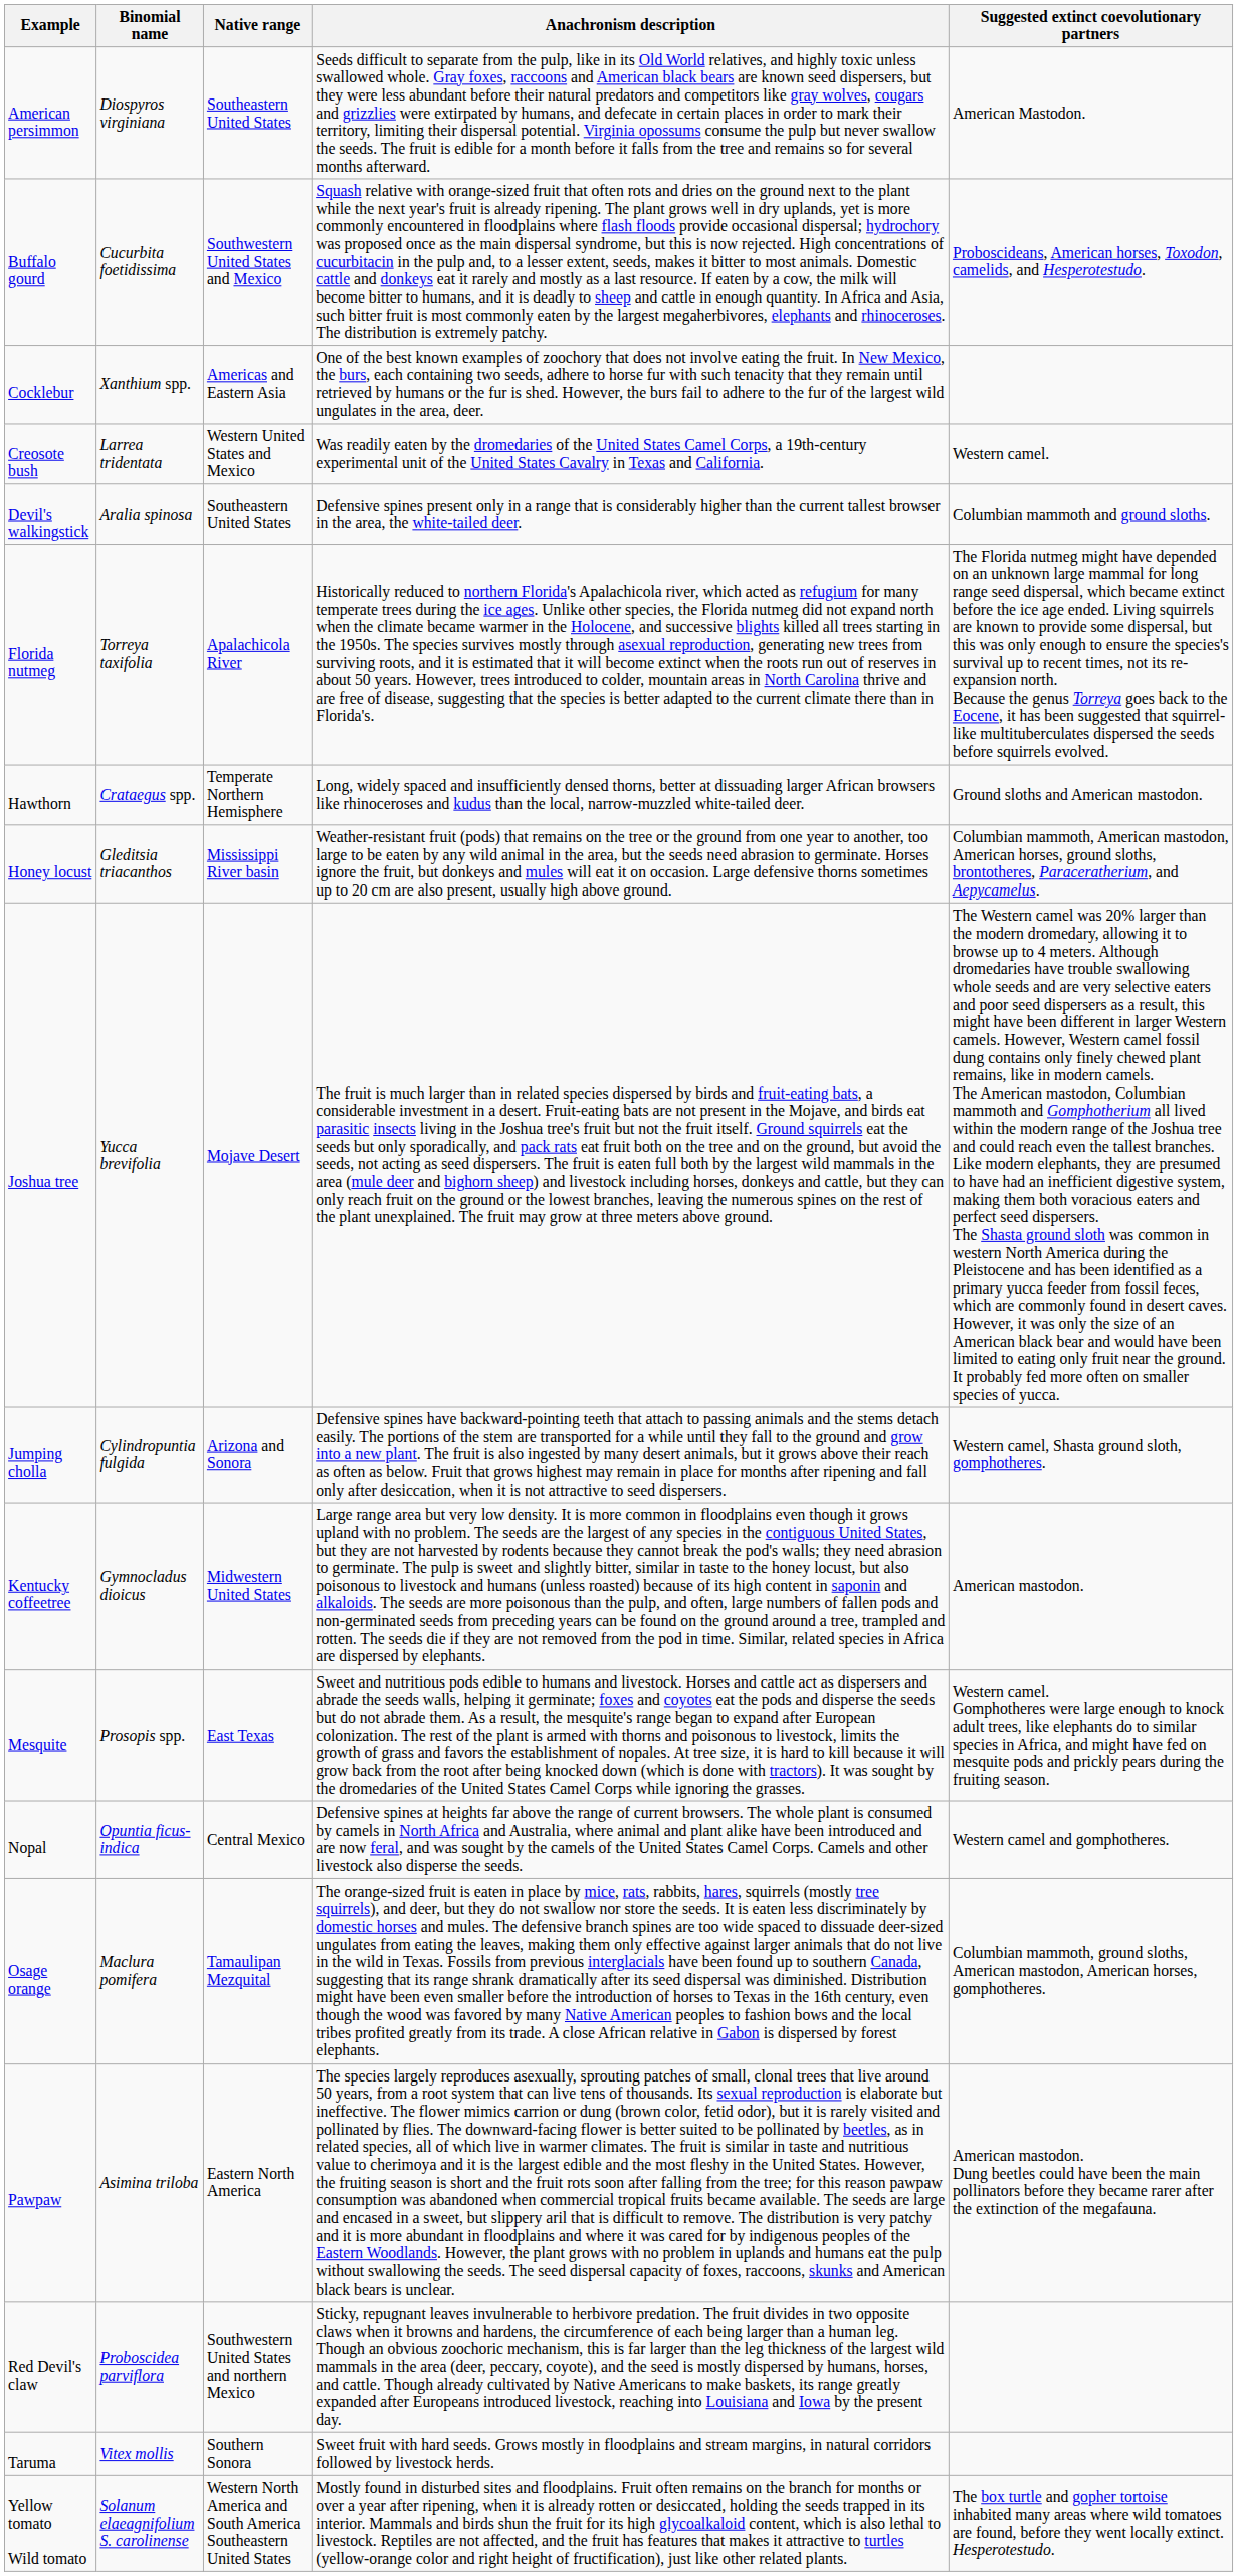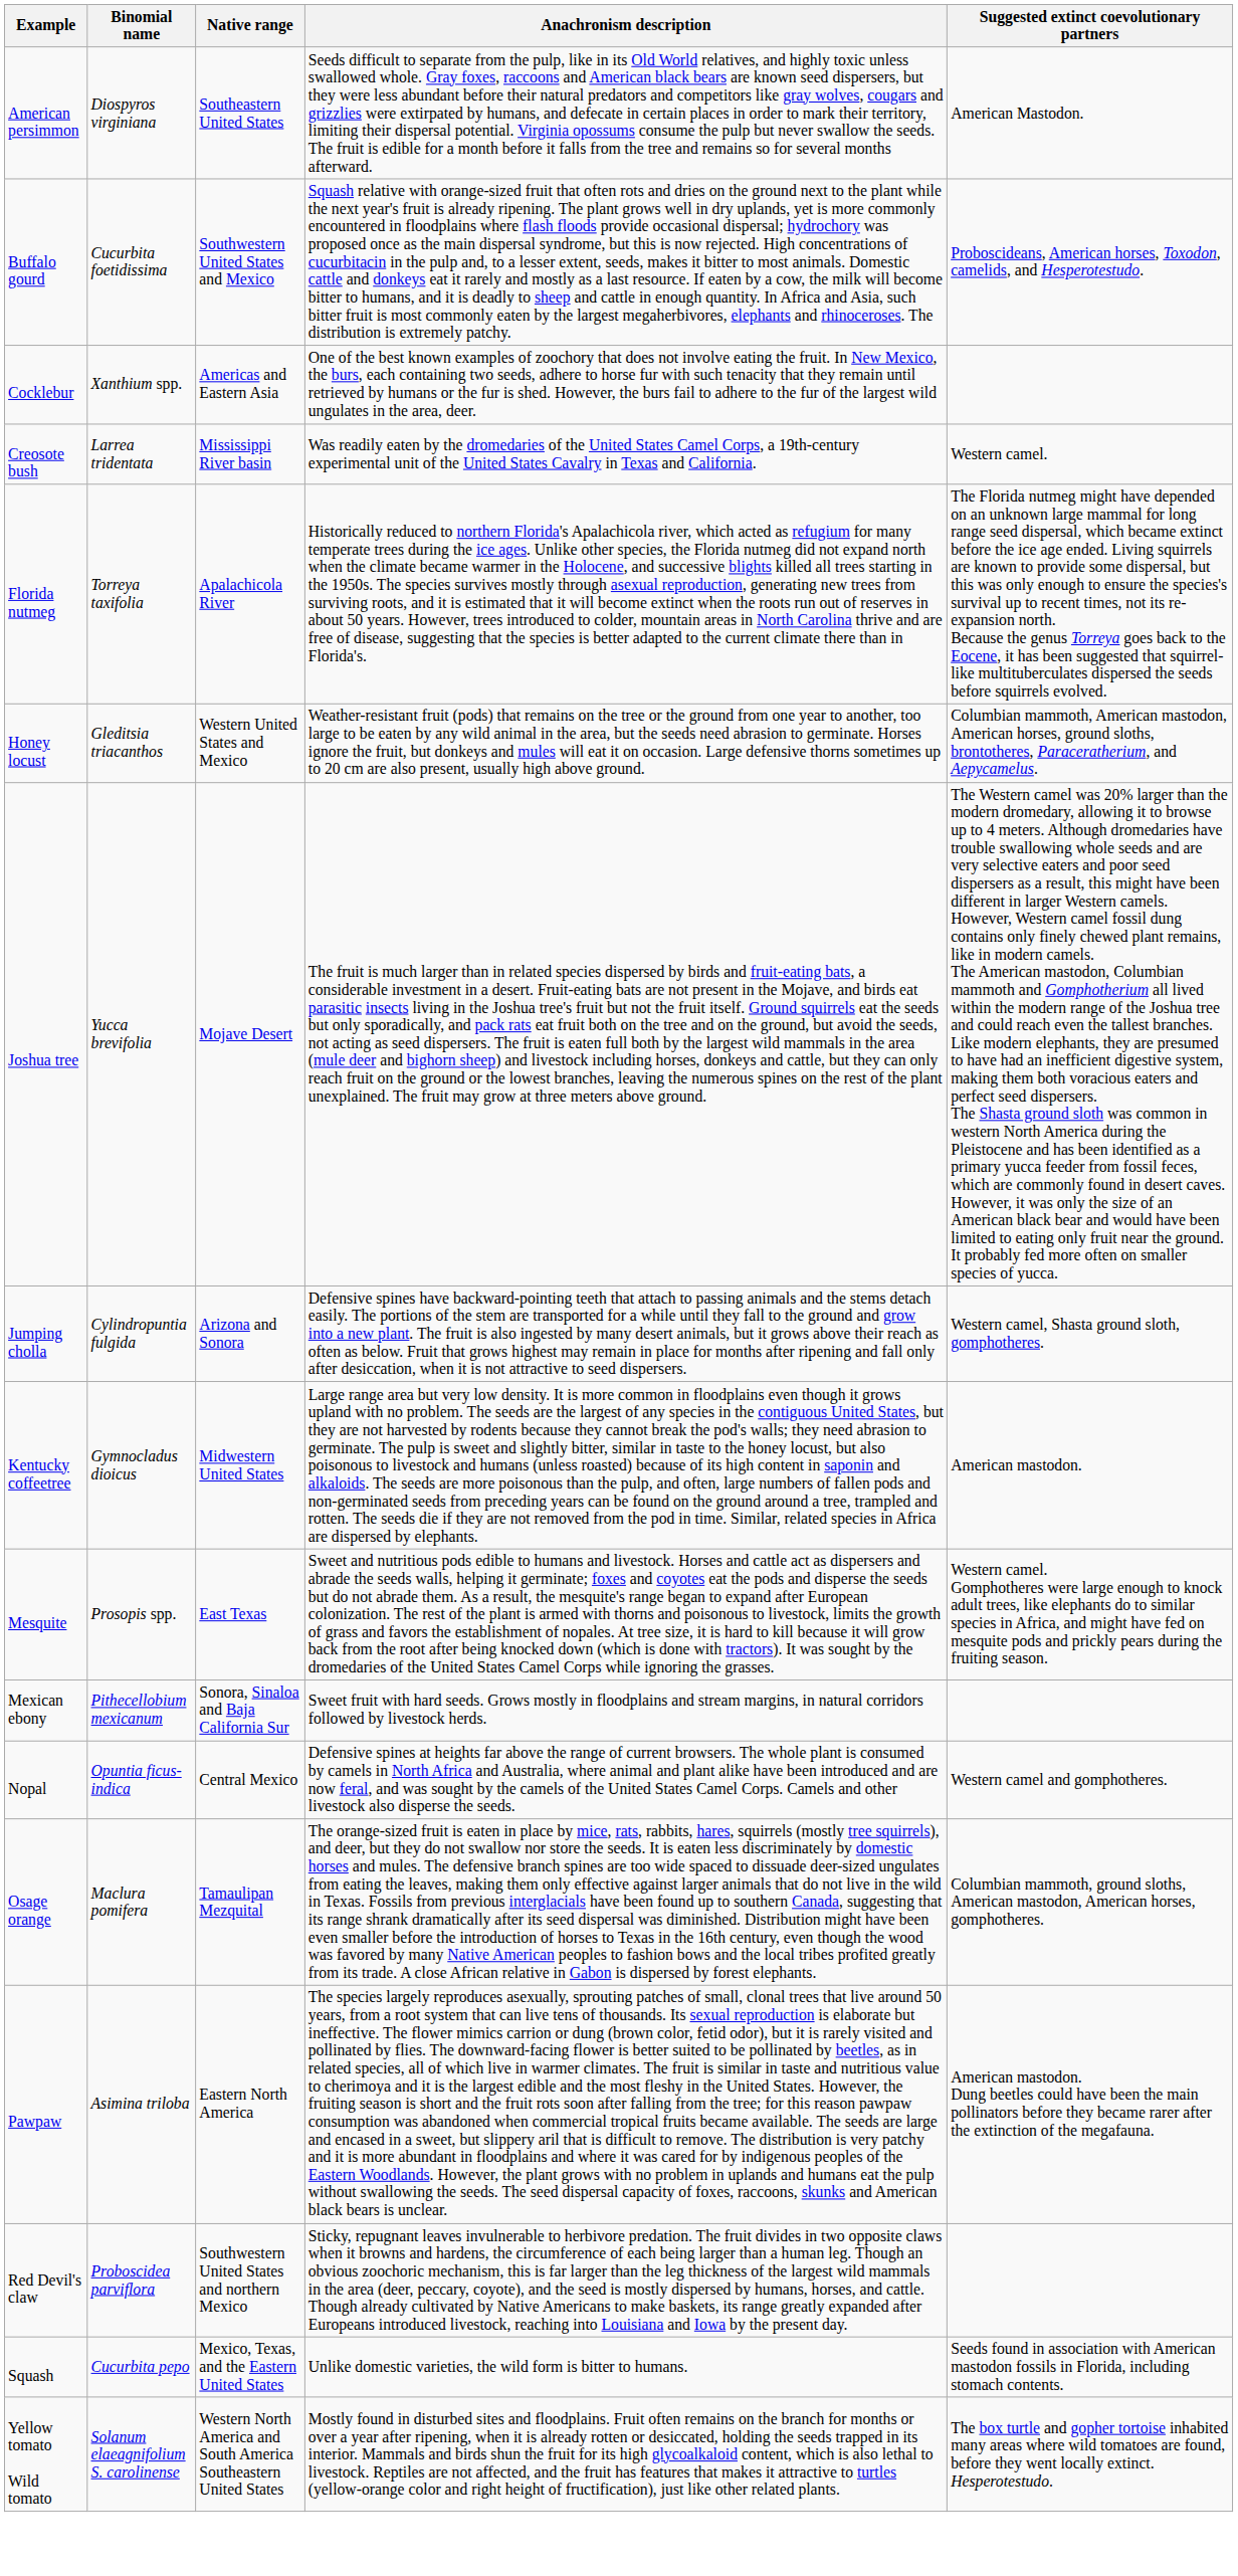 <table class=wikitable>
 <tr>
 <th>Example</th>
 <th>Binomial name</th>
 <th>Native range</th>
 <th>Anachronism description</th>
 <th>Suggested extinct coevolutionary partners</th>
 </tr>
 <tr>
 <td><br><a href='#'>American persimmon</a></td>
 <td><em>Diospyros virginiana</em></td>
 <td><a href='#'>Southeastern United States</a></td>
 <td>Seeds difficult to separate from the pulp, like in its <a href='#'>Old World</a> relatives, and highly toxic unless swallowed whole. <a href='#'>Gray foxes</a>, <a href='#'>raccoons</a> and <a href='#'>American black bears</a> are known seed dispersers, but they were less abundant before their natural predators and competitors like <a href='#'>gray wolves</a>, <a href='#'>cougars</a> and <a href='#'>grizzlies</a> were extirpated by humans, and defecate in certain places in order to mark their territory, limiting their dispersal potential. <a href='#'>Virginia opossums</a> consume the pulp but never swallow the seeds. The fruit is edible for a month before it falls from the tree and remains so for several months afterward.</td>
 <td>American Mastodon.</td>
 </tr>
 <tr>
 <td><br><a href='#'>Buffalo gourd</a></td>
 <td><em>Cucurbita foetidissima</em></td>
 <td><a href='#'>Southwestern United States</a> and <a href='#'>Mexico</a></td>
 <td><a href='#'>Squash</a> relative with orange-sized fruit that often rots and dries on the ground next to the plant while the next year's fruit is already ripening. The plant grows well in dry uplands, yet is more commonly encountered in floodplains where <a href='#'>flash floods</a> provide occasional dispersal; <a href='#'>hydrochory</a> was proposed once as the main dispersal syndrome, but this is now rejected. High concentrations of <a href='#'>cucurbitacin</a> in the pulp and, to a lesser extent, seeds, makes it bitter to most animals. Domestic <a href='#'>cattle</a> and <a href='#'>donkeys</a> eat it rarely and mostly as a last resource. If eaten by a cow, the milk will become bitter to humans, and it is deadly to <a href='#'>sheep</a> and cattle in enough quantity. In Africa and Asia, such bitter fruit is most commonly eaten by the largest megaherbivores, <a href='#'>elephants</a> and <a href='#'>rhinoceroses</a>. The distribution is extremely patchy.</td>
 <td><a href='#'>Proboscideans</a>, <a href='#'>American horses</a>, <em><a href='#'>Toxodon</a></em>, <a href='#'>camelids</a>, and <em><a href='#'>Hesperotestudo</a></em>.</td>
 </tr>
 <tr>
 <td><br><a href='#'>Cocklebur</a></td>
 <td><em>Xanthium</em> spp.</td>
 <td><a href='#'>Americas</a> and Eastern Asia</td>
 <td>One of the best known examples of zoochory that does not involve eating the fruit. In <a href='#'>New Mexico</a>, the <a href='#'>burs</a>, each containing two seeds, adhere to horse fur with such tenacity that they remain until retrieved by humans or the fur is shed. However, the burs fail to adhere to the fur of the largest wild ungulates in the area, deer.</td>
 <td></td>
 </tr>
 <tr>
 <td><br><a href='#'>Creosote bush</a></td>
 <td><em>Larrea tridentata</em></td>
-<td>Western United States and Mexico</td>
+<td><a href='#'>Mississippi River basin</a></td>
 <td>Was readily eaten by the <a href='#'>dromedaries</a> of the <a href='#'>United States Camel Corps</a>, a 19th-century experimental unit of the <a href='#'>United States Cavalry</a> in <a href='#'>Texas</a> and <a href='#'>California</a>.</td>
 <td>Western camel.</td>
-</tr>
-<tr>
-<td><br><a href='#'>Devil's walkingstick</a></td>
-<td><em>Aralia spinosa</em></td>
-<td>Southeastern United States</td>
-<td>Defensive spines present only in a range that is considerably higher than the current tallest browser in the area, the <a href='#'>white-tailed deer</a>.</td>
-<td>Columbian mammoth and <a href='#'>ground sloths</a>.</td>
 </tr>
 <tr>
 <td><br><a href='#'>Florida nutmeg</a></td>
 <td><em>Torreya taxifolia</em></td>
 <td><a href='#'>Apalachicola River</a></td>
 <td>Historically reduced to <a href='#'>northern Florida</a>'s Apalachicola river, which acted as <a href='#'>refugium</a> for many temperate trees during the <a href='#'>ice ages</a>. Unlike other species, the Florida nutmeg did not expand north when the climate became warmer in the <a href='#'>Holocene</a>, and successive <a href='#'>blights</a> killed all trees starting in the 1950s. The species survives mostly through <a href='#'>asexual reproduction</a>, generating new trees from surviving roots, and it is estimated that it will become extinct when the roots run out of reserves in about 50 years. However, trees introduced to colder, mountain areas in <a href='#'>North Carolina</a> thrive and are free of disease, suggesting that the species is better adapted to the current climate there than in Florida's.</td>
 <td>The Florida nutmeg might have depended on an unknown large mammal for long range seed dispersal, which became extinct before the ice age ended. Living squirrels are known to provide some dispersal, but this was only enough to ensure the species's survival up to recent times, not its re-expansion north.<br>Because the genus <em><a href='#'>Torreya</a></em> goes back to the <a href='#'>Eocene</a>, it has been suggested that squirrel-like multituberculates dispersed the seeds before squirrels evolved.</td>
 </tr>
 <tr>
-<td><br>Hawthorn</td>
-<td><em><a href='#'>Crataegus</a></em> spp.</td>
-<td>Temperate Northern Hemisphere</td>
-<td>Long, widely spaced and insufficiently densed thorns, better at dissuading larger African browsers like rhinoceroses and <a href='#'>kudus</a> than the local, narrow-muzzled white-tailed deer.</td>
-<td>Ground sloths and American mastodon.</td>
-</tr>
-<tr>
 <td><br><a href='#'>Honey locust</a></td>
 <td><em>Gleditsia triacanthos</em></td>
-<td><a href='#'>Mississippi River basin</a></td>
+<td>Western United States and Mexico</td>
 <td>Weather-resistant fruit (pods) that remains on the tree or the ground from one year to another, too large to be eaten by any wild animal in the area, but the seeds need abrasion to germinate. Horses ignore the fruit, but donkeys and <a href='#'>mules</a> will eat it on occasion. Large defensive thorns sometimes up to 20 cm are also present, usually high above ground.</td>
 <td>Columbian mammoth, American mastodon, American horses, ground sloths, <a href='#'>brontotheres</a>, <em><a href='#'>Paraceratherium</a></em>, and <em><a href='#'>Aepycamelus</a></em>.</td>
 </tr>
 <tr>
 <td><br><br><br><a href='#'>Joshua tree</a></td>
 <td><em>Yucca brevifolia</em></td>
 <td><a href='#'>Mojave Desert</a></td>
 <td>The fruit is much larger than in related species dispersed by birds and <a href='#'>fruit-eating bats</a>, a considerable investment in a desert. Fruit-eating bats are not present in the Mojave, and birds eat <a href='#'>parasitic</a> <a href='#'>insects</a> living in the Joshua tree's fruit but not the fruit itself. <a href='#'>Ground squirrels</a> eat the seeds but only sporadically, and <a href='#'>pack rats</a> eat fruit both on the tree and on the ground, but avoid the seeds, not acting as seed dispersers. The fruit is eaten full both by the largest wild mammals in the area (<a href='#'>mule deer</a> and <a href='#'>bighorn sheep</a>) and livestock including horses, donkeys and cattle, but they can only reach fruit on the ground or the lowest branches, leaving the numerous spines on the rest of the plant unexplained. The fruit may grow at three meters above ground.</td>
 <td>The Western camel was 20% larger than the modern dromedary, allowing it to browse up to 4 meters. Although dromedaries have trouble swallowing whole seeds and are very selective eaters and poor seed dispersers as a result, this might have been different in larger Western camels. However, Western camel fossil dung contains only finely chewed plant remains, like in modern camels.<br>The American mastodon, Columbian mammoth and <em><a href='#'>Gomphotherium</a></em> all lived within the modern range of the Joshua tree and could reach even the tallest branches. Like modern elephants, they are presumed to have had an inefficient digestive system, making them both voracious eaters and perfect seed dispersers.<br>The <a href='#'>Shasta ground sloth</a> was common in western North America during the Pleistocene and has been identified as a primary yucca feeder from fossil feces, which are commonly found in desert caves. However, it was only the size of an American black bear and would have been limited to eating only fruit near the ground. It probably fed more often on smaller species of yucca.</td>
 </tr>
 <tr>
 <td><br><a href='#'>Jumping cholla</a></td>
 <td><em>Cylindropuntia fulgida</em></td>
 <td><a href='#'>Arizona</a> and <a href='#'>Sonora</a></td>
 <td>Defensive spines have backward-pointing teeth that attach to passing animals and the stems detach easily. The portions of the stem are transported for a while until they fall to the ground and <a href='#'>grow into a new plant</a>. The fruit is also ingested by many desert animals, but it grows above their reach as often as below. Fruit that grows highest may remain in place for months after ripening and fall only after desiccation, when it is not attractive to seed dispersers.</td>
 <td>Western camel, Shasta ground sloth, <a href='#'>gomphotheres</a>.</td>
 </tr>
 <tr>
 <td><br><a href='#'>Kentucky coffeetree</a></td>
 <td><em>Gymnocladus dioicus</em></td>
 <td><a href='#'>Midwestern United States</a></td>
 <td>Large range area but very low density. It is more common in floodplains even though it grows upland with no problem. The seeds are the largest of any species in the <a href='#'>contiguous United States</a>, but they are not harvested by rodents because they cannot break the pod's walls; they need abrasion to germinate. The pulp is sweet and slightly bitter, similar in taste to the honey locust, but also poisonous to livestock and humans (unless roasted) because of its high content in <a href='#'>saponin</a> and <a href='#'>alkaloids</a>. The seeds are more poisonous than the pulp, and often, large numbers of fallen pods and non-germinated seeds from preceding years can be found on the ground around a tree, trampled and rotten. The seeds die if they are not removed from the pod in time. Similar, related species in Africa are dispersed by elephants.</td>
 <td>American mastodon.</td>
 </tr>
 <tr>
 <td><br><a href='#'>Mesquite</a></td>
 <td><em>Prosopis</em> spp.</td>
 <td><a href='#'>East Texas</a></td>
 <td>Sweet and nutritious pods edible to humans and livestock. Horses and cattle act as dispersers and abrade the seeds walls, helping it germinate; <a href='#'>foxes</a> and <a href='#'>coyotes</a> eat the pods and disperse the seeds but do not abrade them. As a result, the mesquite's range began to expand after European colonization. The rest of the plant is armed with thorns and poisonous to livestock, limits the growth of grass and favors the establishment of nopales. At tree size, it is hard to kill because it will grow back from the root after being knocked down (which is done with <a href='#'>tractors</a>). It was sought by the dromedaries of the United States Camel Corps while ignoring the grasses.</td>
 <td>Western camel.<br>Gomphotheres were large enough to knock adult trees, like elephants do to similar species in Africa, and might have fed on mesquite pods and prickly pears during the fruiting season.</td>
 </tr>
 <tr>
+<td>Mexican ebony</td>
+<td><em><a href='#'>Pithecellobium mexicanum</a></em></td>
+<td>Sonora, <a href='#'>Sinaloa</a> and <a href='#'>Baja California Sur</a></td>
+<td>Sweet fruit with hard seeds. Grows mostly in floodplains and stream margins, in natural corridors followed by livestock herds.</td>
+<td></td>
+</tr>
+<tr>
 <td><br>Nopal</td>
 <td><em><a href='#'>Opuntia ficus-indica</a></em></td>
 <td>Central Mexico</td>
 <td>Defensive spines at heights far above the range of current browsers. The whole plant is consumed by camels in <a href='#'>North Africa</a> and Australia, where animal and plant alike have been introduced and are now <a href='#'>feral</a>, and was sought by the camels of the United States Camel Corps. Camels and other livestock also disperse the seeds.</td>
 <td>Western camel and gomphotheres.</td>
 </tr>
 <tr>
 <td><br><a href='#'>Osage orange</a></td>
 <td><em>Maclura pomifera</em></td>
 <td><a href='#'>Tamaulipan Mezquital</a></td>
 <td>The orange-sized fruit is eaten in place by <a href='#'>mice</a>, <a href='#'>rats</a>, rabbits, <a href='#'>hares</a>, squirrels (mostly <a href='#'>tree squirrels</a>), and deer, but they do not swallow nor store the seeds. It is eaten less discriminately by <a href='#'>domestic horses</a> and mules. The defensive branch spines are too wide spaced to dissuade deer-sized ungulates from eating the leaves, making them only effective against larger animals that do not live in the wild in Texas. Fossils from previous <a href='#'>interglacials</a> have been found up to southern <a href='#'>Canada</a>, suggesting that its range shrank dramatically after its seed dispersal was diminished. Distribution might have been even smaller before the introduction of horses to Texas in the 16th century, even though the wood was favored by many <a href='#'>Native American</a> peoples to fashion bows and the local tribes profited greatly from its trade. A close African relative in <a href='#'>Gabon</a> is dispersed by forest elephants.</td>
 <td>Columbian mammoth, ground sloths, American mastodon, American horses, gomphotheres.</td>
 </tr>
 <tr>
 <td><br><br><a href='#'>Pawpaw</a></td>
 <td><em>Asimina triloba</em></td>
 <td>Eastern North America</td>
 <td>The species largely reproduces asexually, sprouting patches of small, clonal trees that live around 50 years, from a root system that can live tens of thousands. Its <a href='#'>sexual reproduction</a> is elaborate but ineffective. The flower mimics carrion or dung (brown color, fetid odor), but it is rarely visited and pollinated by flies. The downward-facing flower is better suited to be pollinated by <a href='#'>beetles</a>, as in related species, all of which live in warmer climates. The fruit is similar in taste and nutritious value to cherimoya and it is the largest edible and the most fleshy in the United States. However, the fruiting season is short and the fruit rots soon after falling from the tree; for this reason pawpaw consumption was abandoned when commercial tropical fruits became available. The seeds are large and encased in a sweet, but slippery aril that is difficult to remove. The distribution is very patchy and it is more abundant in floodplains and where it was cared for by indigenous peoples of the <a href='#'>Eastern Woodlands</a>. However, the plant grows with no problem in uplands and humans eat the pulp without swallowing the seeds. The seed dispersal capacity of foxes, raccoons, <a href='#'>skunks</a> and American black bears is unclear.</td>
 <td>American mastodon.<br>Dung beetles could have been the main pollinators before they became rarer after the extinction of the megafauna.</td>
 </tr>
 <tr>
 <td><br>Red Devil's claw</td>
 <td><em><a href='#'>Proboscidea parviflora</a></em></td>
 <td>Southwestern United States and northern Mexico</td>
 <td>Sticky, repugnant leaves invulnerable to herbivore predation. The fruit divides in two opposite claws when it browns and hardens, the circumference of each being larger than a human leg. Though an obvious zoochoric mechanism, this is far larger than the leg thickness of the largest wild mammals in the area (deer, peccary, coyote), and the seed is mostly dispersed by humans, horses, and cattle. Though already cultivated by Native Americans to make baskets, its range greatly expanded after Europeans introduced livestock, reaching into <a href='#'>Louisiana</a> and <a href='#'>Iowa</a> by the present day.</td>
 <td></td>
 </tr>
 <tr>
-<td><br>Taruma</td>
-<td><em><a href='#'>Vitex mollis</a></em></td>
-<td>Southern Sonora</td>
-<td>Sweet fruit with hard seeds. Grows mostly in floodplains and stream margins, in natural corridors followed by livestock herds.</td>
-<td></td>
+<td><br>Squash</td>
+<td><em><a href='#'>Cucurbita pepo</a></em></td>
+<td>Mexico, Texas, and the <a href='#'>Eastern United States</a></td>
+<td>Unlike domestic varieties, the wild form is bitter to humans.</td>
+<td>Seeds found in association with American mastodon fossils in Florida, including stomach contents.</td>
 </tr>
 <tr>
 <td><br>Yellow tomato<br><br>Wild tomato</td>
 <td><em><a href='#'>Solanum elaeagnifolium</a></em><br><em><a href='#'>S. carolinense</a></em></td>
 <td>Western North America and South America<br>Southeastern United States</td>
 <td>Mostly found in disturbed sites and floodplains. Fruit often remains on the branch for months or over a year after ripening, when it is already rotten or desiccated, holding the seeds trapped in its interior. Mammals and birds shun the fruit for its high <a href='#'>glycoalkaloid</a> content, which is also lethal to livestock. Reptiles are not affected, and the fruit has features that makes it attractive to <a href='#'>turtles</a> (yellow-orange color and right height of fructification), just like other related plants.</td>
 <td>The <a href='#'>box turtle</a> and <a href='#'>gopher tortoise</a> inhabited many areas where wild tomatoes are found, before they went locally extinct.<br><em>Hesperotestudo</em>.</td>
 </tr>
 </table>
